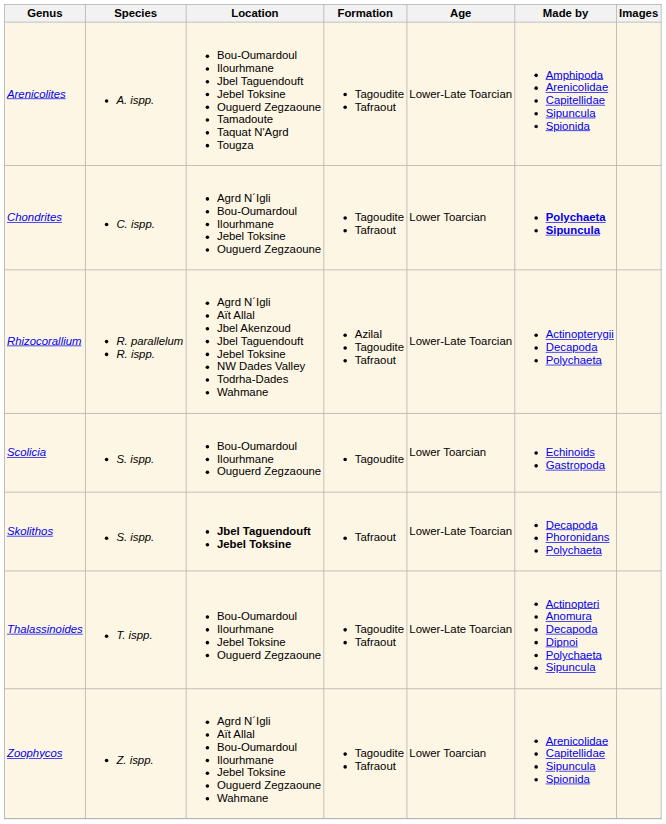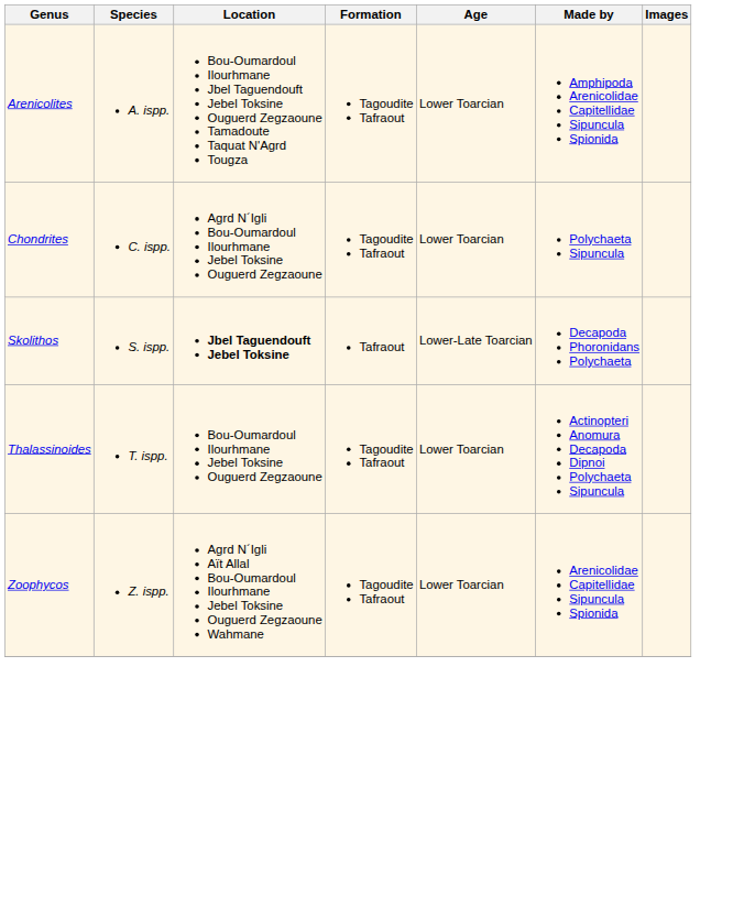 <table class="wikitable">
 <tr>
 <th>Genus</th>
 <th>Species</th>
 <th>Location</th>
 <th>Formation</th>
 <th>Age</th>
 <th>Made by</th>
 <th>Images</th>
 </tr>
 <tr>
 <td style="background:#FEF6E4 ;"><em><a href='#'>Arenicolites</a></em></td>
 <td style="background:#FEF6E4 ;"><br><ul><li><em>A. ispp.</em></li></ul></td>
 <td style="background:#FEF6E4 ;"><br><ul><li>Bou-Oumardoul</li><li>Ilourhmane</li><li>Jbel Taguendouft</li><li>Jebel Toksine</li><li>Ouguerd Zegzaoune</li><li>Tamadoute</li><li>Taquat N'Agrd</li><li>Tougza</li></ul></td>
 <td style="background:#FEF6E4 ;"><br><ul><li>Tagoudite</li><li>Tafraout</li></ul></td>
-<td style="background:#FEF6E4 ;">Lower-Late Toarcian</td>
+<td style="background:#FEF6E4 ;">Lower Toarcian</td>
 <td style="background:#FEF6E4 ;"><br><ul><li><a href='#'>Amphipoda</a></li><li><a href='#'>Arenicolidae</a></li><li><a href='#'>Capitellidae</a></li><li><a href='#'>Sipuncula</a></li><li><a href='#'>Spionida</a></li></ul></td>
 <td style="background:#FEF6E4 ;"></td>
 </tr>
 <tr>
 <td style="background:#FEF6E4 ;"><em><a href='#'>Chondrites</a></em></td>
 <td style="background:#FEF6E4 ;"><br><ul><li><em>C. ispp.</em></li></ul></td>
 <td style="background:#FEF6E4 ;"><br><ul><li>Agrd N´Igli</li><li>Bou-Oumardoul</li><li>Ilourhmane</li><li>Jebel Toksine</li><li>Ouguerd Zegzaoune</li></ul></td>
 <td style="background:#FEF6E4 ;"><br><ul><li>Tagoudite</li><li>Tafraout</li></ul></td>
 <td style="background:#FEF6E4 ;">Lower Toarcian</td>
-<td style="background:#FEF6E4 ;"><strong><br><ul><li><a href='#'>Polychaeta</a></li><li><a href='#'>Sipuncula</a></li></ul></strong></td>
-<td style="background:#FEF6E4 ;"></td>
-</tr>
-<tr>
-<td style="background:#FEF6E4 ;"><em><a href='#'>Rhizocorallium</a></em></td>
-<td style="background:#FEF6E4 ;"><br><ul><li><em>R. parallelum</em></li><li><em>R. ispp.</em></li></ul></td>
-<td style="background:#FEF6E4 ;"><br><ul><li>Agrd N´Igli</li><li>Aït Allal</li><li>Jbel Akenzoud</li><li>Jbel Taguendouft</li><li>Jebel Toksine</li><li>NW Dades Valley</li><li>Todrha-Dades</li><li>Wahmane</li></ul></td>
-<td style="background:#FEF6E4 ;"><br><ul><li>Azilal</li><li>Tagoudite</li><li>Tafraout</li></ul></td>
-<td style="background:#FEF6E4 ;">Lower-Late Toarcian</td>
-<td style="background:#FEF6E4 ;"><br><ul><li><a href='#'>Actinopterygii</a></li><li><a href='#'>Decapoda</a></li><li><a href='#'>Polychaeta</a></li></ul></td>
-<td style="background:#FEF6E4 ;"></td>
-</tr>
-<tr>
-<td style="background:#FEF6E4 ;"><em><a href='#'>Scolicia</a></em></td>
-<td style="background:#FEF6E4 ;"><br><ul><li><em>S. ispp.</em></li></ul></td>
-<td style="background:#FEF6E4 ;"><br><ul><li>Bou-Oumardoul</li><li>Ilourhmane</li><li>Ouguerd Zegzaoune</li></ul></td>
-<td style="background:#FEF6E4 ;"><br><ul><li>Tagoudite</li></ul></td>
-<td style="background:#FEF6E4 ;">Lower Toarcian</td>
-<td style="background:#FEF6E4 ;"><br><ul><li><a href='#'>Echinoids</a></li><li><a href='#'>Gastropoda</a></li></ul></td>
+<td style="background:#FEF6E4 ;"><br><ul><li><a href='#'>Polychaeta</a></li><li><a href='#'>Sipuncula</a></li></ul></td>
 <td style="background:#FEF6E4 ;"></td>
 </tr>
 <tr>
 <td style="background:#FEF6E4 ;"><em><a href='#'>Skolithos</a></em></td>
 <td style="background:#FEF6E4 ;"><br><ul><li><em>S. ispp.</em></li></ul></td>
 <td style="background:#FEF6E4 ;"><strong><br><ul><li>Jbel Taguendouft</li><li>Jebel Toksine</li></ul></strong></td>
 <td style="background:#FEF6E4 ;"><br><ul><li>Tafraout</li></ul></td>
 <td style="background:#FEF6E4 ;">Lower-Late Toarcian</td>
 <td style="background:#FEF6E4 ;"><br><ul><li><a href='#'>Decapoda</a></li><li><a href='#'>Phoronidans</a></li><li><a href='#'>Polychaeta</a></li></ul></td>
 <td style="background:#FEF6E4 ;"></td>
 </tr>
 <tr>
 <td style="background:#FEF6E4 ;"><em><a href='#'>Thalassinoides</a></em></td>
 <td style="background:#FEF6E4 ;"><br><ul><li><em>T. ispp.</em></li></ul></td>
 <td style="background:#FEF6E4 ;"><br><ul><li>Bou-Oumardoul</li><li>Ilourhmane</li><li>Jebel Toksine</li><li>Ouguerd Zegzaoune</li></ul></td>
 <td style="background:#FEF6E4 ;"><br><ul><li>Tagoudite</li><li>Tafraout</li></ul></td>
-<td style="background:#FEF6E4 ;">Lower-Late Toarcian</td>
+<td style="background:#FEF6E4 ;">Lower Toarcian</td>
 <td style="background:#FEF6E4 ;"><br><ul><li><a href='#'>Actinopteri</a></li><li><a href='#'>Anomura</a></li><li><a href='#'>Decapoda</a></li><li><a href='#'>Dipnoi</a></li><li><a href='#'>Polychaeta</a></li><li><a href='#'>Sipuncula</a></li></ul></td>
 <td style="background:#FEF6E4 ;"></td>
 </tr>
 <tr>
 <td style="background:#FEF6E4 ;"><em><a href='#'>Zoophycos</a></em></td>
 <td style="background:#FEF6E4 ;"><br><ul><li><em>Z. ispp.</em></li></ul></td>
 <td style="background:#FEF6E4 ;"><br><ul><li>Agrd N´Igli</li><li>Aït Allal</li><li>Bou-Oumardoul</li><li>Ilourhmane</li><li>Jebel Toksine</li><li>Ouguerd Zegzaoune</li><li>Wahmane</li></ul></td>
 <td style="background:#FEF6E4 ;"><br><ul><li>Tagoudite</li><li>Tafraout</li></ul></td>
 <td style="background:#FEF6E4 ;">Lower Toarcian</td>
 <td style="background:#FEF6E4 ;"><br><ul><li><a href='#'>Arenicolidae</a></li><li><a href='#'>Capitellidae</a></li><li><a href='#'>Sipuncula</a></li><li><a href='#'>Spionida</a></li></ul></td>
 <td style="background:#FEF6E4 ;"></td>
 </tr>
 <tr>
 </tr>
 </table>
